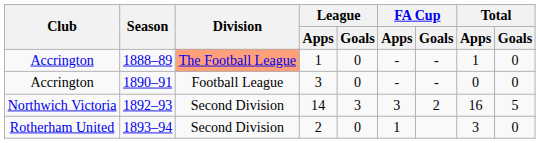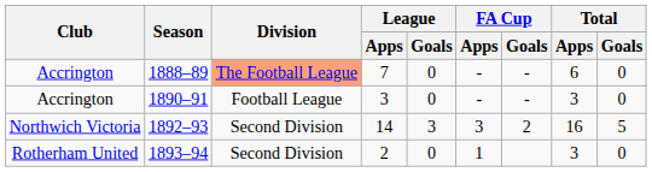 <table class="wikitable" style="text-align:center;">
 <tr>
 <th rowspan="2">Club</th>
 <th rowspan="2">Season</th>
 <th rowspan="2">Division</th>
 <th colspan="2">League</th>
 <th colspan="2"><a href='#'>FA Cup</a></th>
 <th colspan="2">Total</th>
 </tr>
 <tr>
 <th>Apps</th>
 <th>Goals</th>
 <th>Apps</th>
 <th>Goals</th>
 <th>Apps</th>
 <th>Goals</th>
 </tr>
 <tr>
 <td><a href='#'>Accrington</a></td>
 <td><a href='#'>1888–89</a></td>
 <td style="background: lightsalmon;"><a href='#'>The Football League</a></td>
-<td>1</td>
+<td>7</td>
 <td>0</td>
 <td>-</td>
 <td>-</td>
-<td>1</td>
+<td>6</td>
 <td>0</td>
 </tr>
 <tr>
 <td>Accrington</td>
 <td><a href='#'>1890–91</a></td>
 <td>Football League</td>
 <td>3</td>
 <td>0</td>
 <td>-</td>
 <td>-</td>
-<td>0</td>
+<td>3</td>
 <td>0</td>
 </tr>
 <tr>
 <td><a href='#'>Northwich Victoria</a></td>
 <td><a href='#'>1892–93</a></td>
 <td>Second Division</td>
 <td>14</td>
 <td>3</td>
 <td>3</td>
 <td>2</td>
 <td>16</td>
 <td>5</td>
 </tr>
 <tr>
 <td><a href='#'>Rotherham United</a></td>
 <td><a href='#'>1893–94</a></td>
 <td>Second Division</td>
 <td>2</td>
 <td>0</td>
 <td>1</td>
 <td></td>
 <td>3</td>
 <td>0</td>
 </tr>
 </table>
